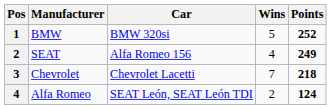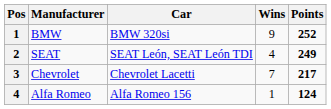 <table class="wikitable" style="font-size: 95%;">
 <tr style="background:#efefef">
 <th>Pos</th>
 <th>Manufacturer</th>
 <th>Car</th>
 <th>Wins</th>
 <th>Points</th>
 </tr>
 <tr>
 <th align=center>1</th>
 <td> <a href='#'>BMW</a></td>
 <td><a href='#'>BMW 320si</a></td>
-<td align=center>5</td>
+<td align=center>9</td>
 <td align=center><strong>252</strong></td>
 </tr>
 <tr>
 <th align=center>2</th>
 <td> <a href='#'>SEAT</a></td>
-<td><a href='#'>Alfa Romeo 156</a></td>
+<td><a href='#'>SEAT León, SEAT León TDI</a></td>
 <td align=center>4</td>
 <td align=center><strong>249</strong></td>
 </tr>
 <tr>
 <th align=center>3</th>
 <td> <a href='#'>Chevrolet</a></td>
 <td><a href='#'>Chevrolet Lacetti</a></td>
 <td align=center>7</td>
-<td align=center><strong>218</strong></td>
+<td align=center><strong>217</strong></td>
 </tr>
 <tr>
 <th align=center>4</th>
 <td> <a href='#'>Alfa Romeo</a></td>
-<td><a href='#'>SEAT León, SEAT León TDI</a></td>
-<td align=center>2</td>
+<td><a href='#'>Alfa Romeo 156</a></td>
+<td align=center>1</td>
 <td align=center><strong>124</strong></td>
 </tr>
 </table>
